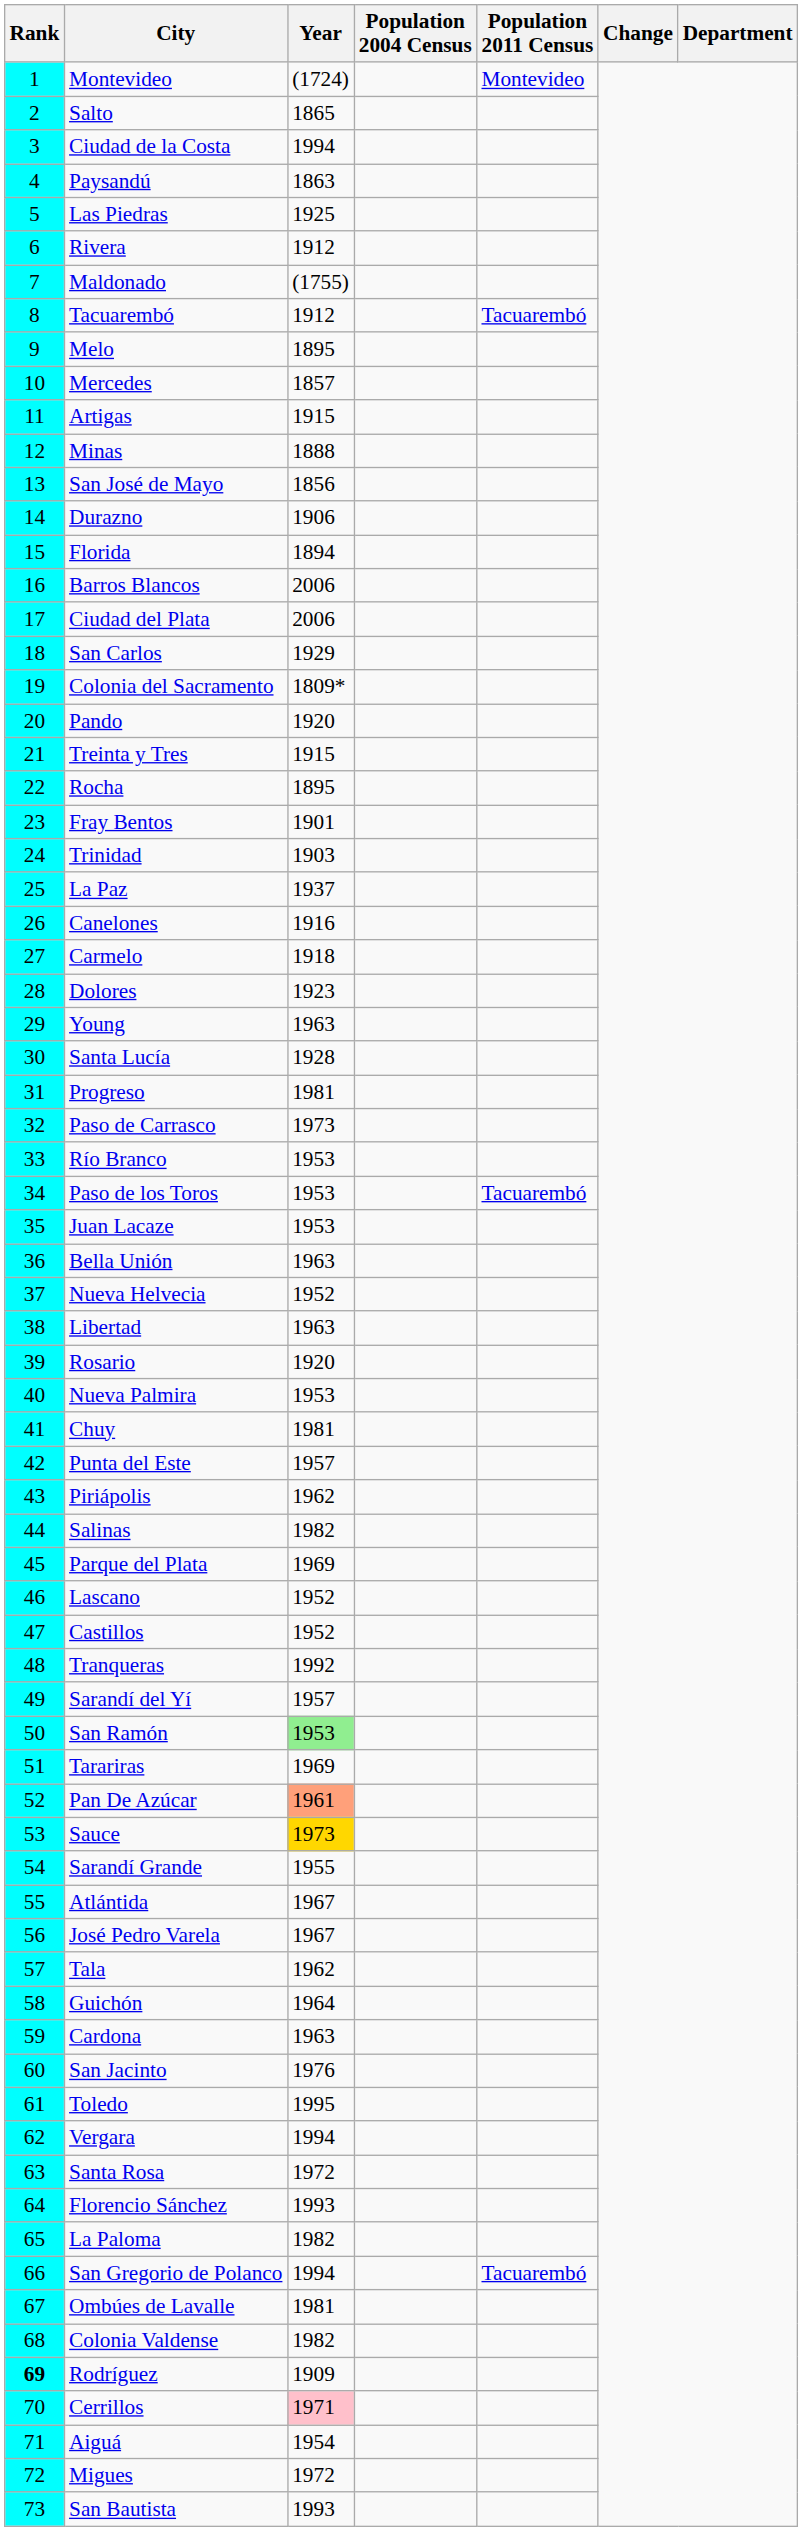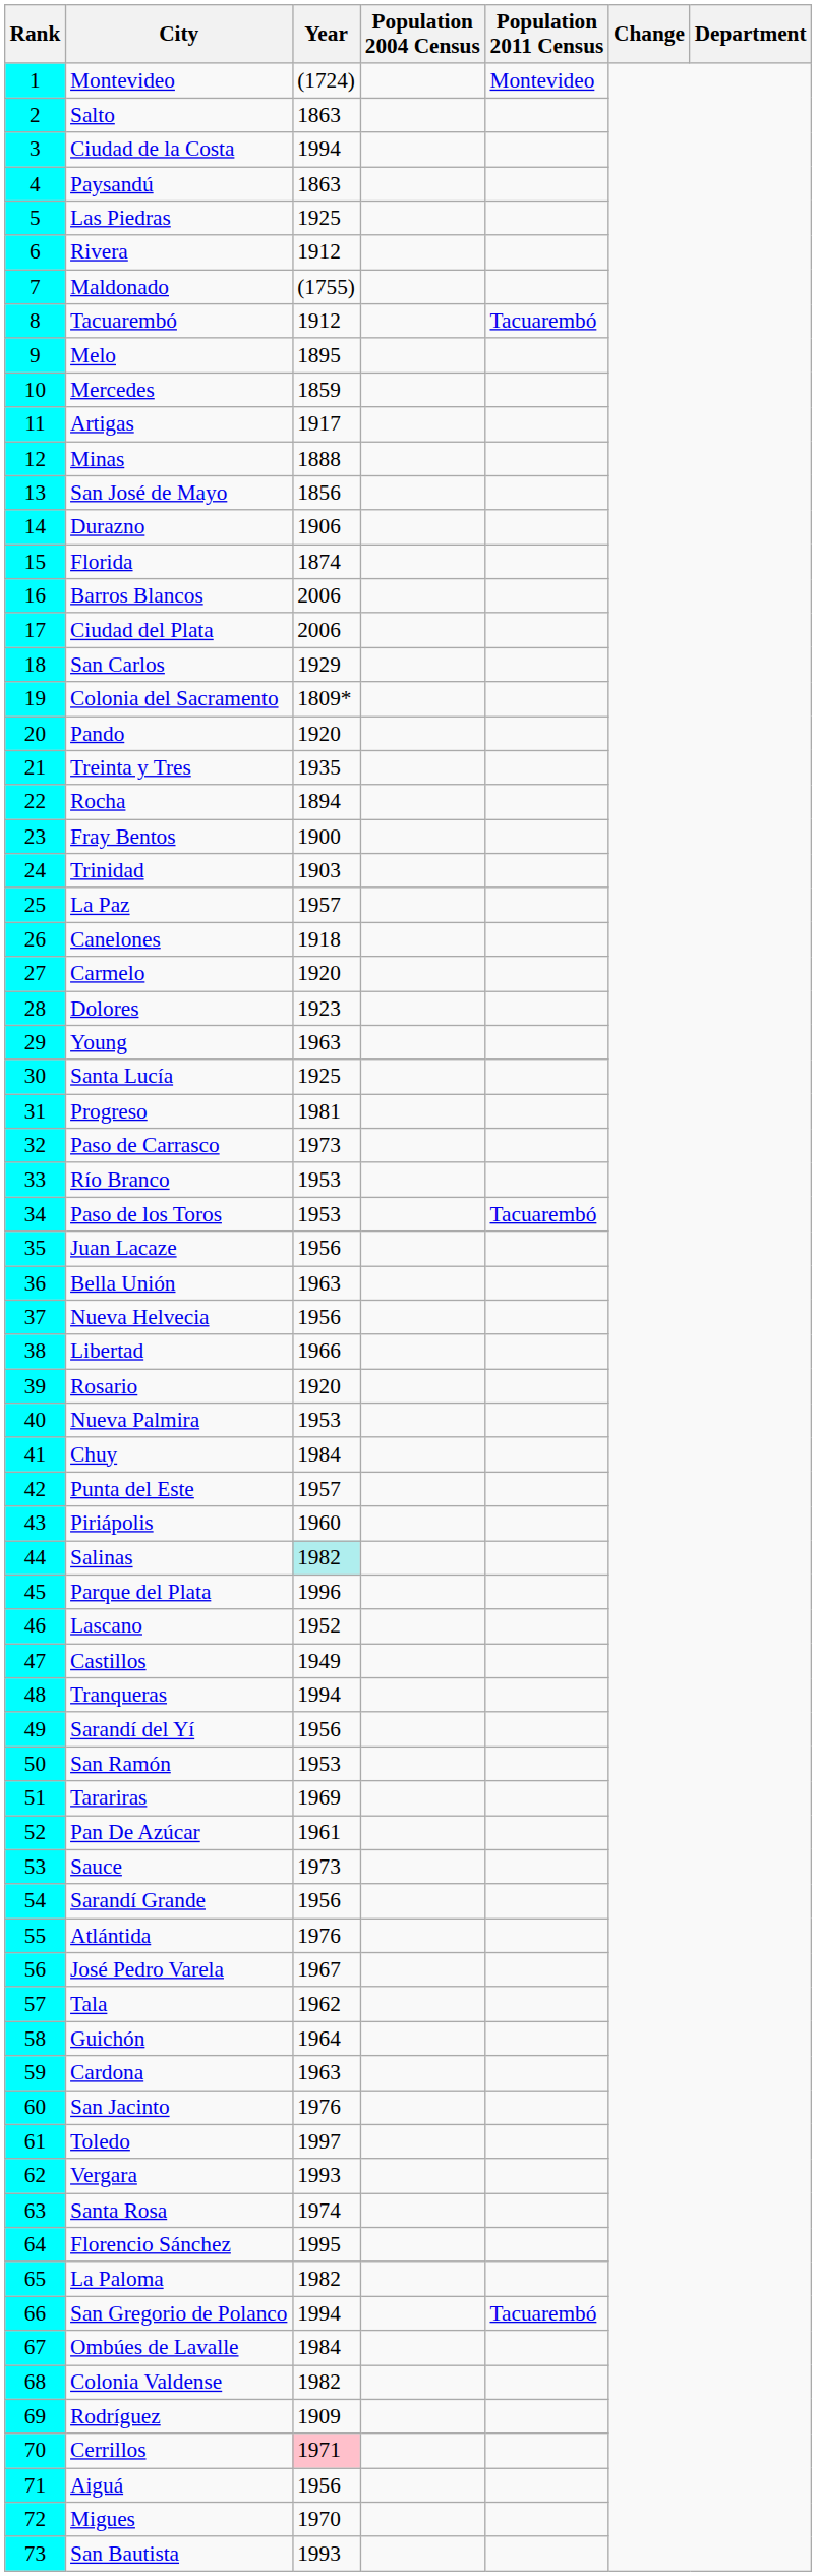 <table class="wikitable sortable">
 <tr>
 <th>Rank</th>
 <th>City</th>
 <th>Year</th>
 <th>Population<br>2004 Census</th>
 <th>Population<br>2011 Census</th>
 <th>Change</th>
 <th>Department</th>
 </tr>
 <tr>
 <td align=center bgcolor="00FFFF">1</td>
 <td><a href='#'>Montevideo</a></td>
 <td>(1724)</td>
 <td></td>
 <td><a href='#'>Montevideo</a></td>
 </tr>
 <tr>
 <td align=center bgcolor="00FFFF">2</td>
 <td><a href='#'>Salto</a></td>
-<td>1865</td>
+<td>1863</td>
 <td></td>
 <td></td>
 </tr>
 <tr>
 <td align=center bgcolor="00FFFF">3</td>
 <td><a href='#'>Ciudad de la Costa</a></td>
 <td>1994</td>
 <td></td>
 <td></td>
 </tr>
 <tr>
 <td align=center bgcolor="00FFFF">4</td>
 <td><a href='#'>Paysandú</a></td>
 <td>1863</td>
 <td></td>
 <td></td>
 </tr>
 <tr>
 <td align=center bgcolor="00FFFF">5</td>
 <td><a href='#'>Las Piedras</a></td>
 <td>1925</td>
 <td></td>
 <td></td>
 </tr>
 <tr>
 <td align=center bgcolor="00FFFF">6</td>
 <td><a href='#'>Rivera</a></td>
 <td>1912</td>
 <td></td>
 <td></td>
 </tr>
 <tr>
 <td align=center bgcolor="00FFFF">7</td>
 <td><a href='#'>Maldonado</a></td>
 <td>(1755)</td>
 <td></td>
 <td></td>
 </tr>
 <tr>
 <td align=center bgcolor="00FFFF">8</td>
 <td><a href='#'>Tacuarembó</a></td>
 <td>1912</td>
 <td></td>
 <td><a href='#'>Tacuarembó</a></td>
 </tr>
 <tr>
 <td align=center bgcolor="00FFFF">9</td>
 <td><a href='#'>Melo</a></td>
 <td>1895</td>
 <td></td>
 <td></td>
 </tr>
 <tr>
 <td align=center bgcolor="00FFFF">10</td>
 <td><a href='#'>Mercedes</a></td>
-<td>1857</td>
+<td>1859</td>
 <td></td>
 <td></td>
 </tr>
 <tr>
 <td align=center bgcolor="00FFFF">11</td>
 <td><a href='#'>Artigas</a></td>
-<td>1915</td>
+<td>1917</td>
 <td></td>
 <td></td>
 </tr>
 <tr>
 <td align=center bgcolor="00FFFF">12</td>
 <td><a href='#'>Minas</a></td>
 <td>1888</td>
 <td></td>
 <td></td>
 </tr>
 <tr>
 <td align=center bgcolor="00FFFF">13</td>
 <td><a href='#'>San José de Mayo</a></td>
 <td>1856</td>
 <td></td>
 <td></td>
 </tr>
 <tr>
 <td align=center bgcolor="00FFFF">14</td>
 <td><a href='#'>Durazno</a></td>
 <td>1906</td>
 <td></td>
 <td></td>
 </tr>
 <tr>
 <td align=center bgcolor="00FFFF">15</td>
 <td><a href='#'>Florida</a></td>
-<td>1894</td>
+<td>1874</td>
 <td></td>
 <td></td>
 </tr>
 <tr>
 <td align=center bgcolor="00FFFF">16</td>
 <td><a href='#'>Barros Blancos</a></td>
 <td>2006</td>
 <td></td>
 <td></td>
 </tr>
 <tr>
 <td align=center bgcolor="00FFFF">17</td>
 <td><a href='#'>Ciudad del Plata</a></td>
 <td>2006</td>
 <td></td>
 <td></td>
 </tr>
 <tr>
 <td align=center bgcolor="00FFFF">18</td>
 <td><a href='#'>San Carlos</a></td>
 <td>1929</td>
 <td></td>
 <td></td>
 </tr>
 <tr>
 <td align=center bgcolor="00FFFF">19</td>
 <td><a href='#'>Colonia del Sacramento</a></td>
 <td>1809*</td>
 <td></td>
 <td></td>
 </tr>
 <tr>
 <td align=center bgcolor="00FFFF">20</td>
 <td><a href='#'>Pando</a></td>
 <td>1920</td>
 <td></td>
 <td></td>
 </tr>
 <tr>
 <td align=center bgcolor="00FFFF">21</td>
 <td><a href='#'>Treinta y Tres</a></td>
-<td>1915</td>
+<td>1935</td>
 <td></td>
 <td></td>
 </tr>
 <tr>
 <td align=center bgcolor="00FFFF">22</td>
 <td><a href='#'>Rocha</a></td>
-<td>1895</td>
+<td>1894</td>
 <td></td>
 <td></td>
 </tr>
 <tr>
 <td align=center bgcolor="00FFFF">23</td>
 <td><a href='#'>Fray Bentos</a></td>
-<td>1901</td>
+<td>1900</td>
 <td></td>
 <td></td>
 </tr>
 <tr>
 <td align=center bgcolor="00FFFF">24</td>
 <td><a href='#'>Trinidad</a></td>
 <td>1903</td>
 <td></td>
 <td></td>
 </tr>
 <tr>
 <td align=center bgcolor="00FFFF">25</td>
 <td><a href='#'>La Paz</a></td>
-<td>1937</td>
+<td>1957</td>
 <td></td>
 <td></td>
 </tr>
 <tr>
 <td align=center bgcolor="00FFFF">26</td>
 <td><a href='#'>Canelones</a></td>
-<td>1916</td>
+<td>1918</td>
 <td></td>
 <td></td>
 </tr>
 <tr>
 <td align=center bgcolor="00FFFF">27</td>
 <td><a href='#'>Carmelo</a></td>
-<td>1918</td>
+<td>1920</td>
 <td></td>
 <td></td>
 </tr>
 <tr>
 <td align=center bgcolor="00FFFF">28</td>
 <td><a href='#'>Dolores</a></td>
 <td>1923</td>
 <td></td>
 <td></td>
 </tr>
 <tr>
 <td align=center bgcolor="00FFFF">29</td>
 <td><a href='#'>Young</a></td>
 <td>1963</td>
 <td></td>
 <td></td>
 </tr>
 <tr>
 <td align=center bgcolor="00FFFF">30</td>
 <td><a href='#'>Santa Lucía</a></td>
-<td>1928</td>
+<td>1925</td>
 <td></td>
 <td></td>
 </tr>
 <tr>
 <td align=center bgcolor="00FFFF">31</td>
 <td><a href='#'>Progreso</a></td>
 <td>1981</td>
 <td></td>
 <td></td>
 </tr>
 <tr>
 <td align=center bgcolor="00FFFF">32</td>
 <td><a href='#'>Paso de Carrasco</a></td>
 <td>1973</td>
 <td></td>
 <td></td>
 </tr>
 <tr>
 <td align=center bgcolor="00FFFF">33</td>
 <td><a href='#'>Río Branco</a></td>
 <td>1953</td>
 <td></td>
 <td></td>
 </tr>
 <tr>
 <td align=center bgcolor="00FFFF">34</td>
 <td><a href='#'>Paso de los Toros</a></td>
 <td>1953</td>
 <td></td>
 <td><a href='#'>Tacuarembó</a></td>
 </tr>
 <tr>
 <td align=center bgcolor="00FFFF">35</td>
 <td><a href='#'>Juan Lacaze</a></td>
-<td>1953</td>
+<td>1956</td>
 <td></td>
 <td></td>
 </tr>
 <tr>
 <td align=center bgcolor="00FFFF">36</td>
 <td><a href='#'>Bella Unión</a></td>
 <td>1963</td>
 <td></td>
 <td></td>
 </tr>
 <tr>
 <td align=center bgcolor="00FFFF">37</td>
 <td><a href='#'>Nueva Helvecia</a></td>
-<td>1952</td>
+<td>1956</td>
 <td></td>
 <td></td>
 </tr>
 <tr>
 <td align=center bgcolor="00FFFF">38</td>
 <td><a href='#'>Libertad</a></td>
-<td>1963</td>
+<td>1966</td>
 <td></td>
 <td></td>
 </tr>
 <tr>
 <td align=center bgcolor="00FFFF">39</td>
 <td><a href='#'>Rosario</a></td>
 <td>1920</td>
 <td></td>
 <td></td>
 </tr>
 <tr>
 <td align=center bgcolor="00FFFF">40</td>
 <td><a href='#'>Nueva Palmira</a></td>
 <td>1953</td>
 <td></td>
 <td></td>
 </tr>
 <tr>
 <td align=center bgcolor="00FFFF">41</td>
 <td><a href='#'>Chuy</a></td>
-<td>1981</td>
+<td>1984</td>
 <td></td>
 <td></td>
 </tr>
 <tr>
 <td align=center bgcolor="00FFFF">42</td>
 <td><a href='#'>Punta del Este</a></td>
 <td>1957</td>
 <td></td>
 <td></td>
 </tr>
 <tr>
 <td align=center bgcolor="00FFFF">43</td>
 <td><a href='#'>Piriápolis</a></td>
-<td>1962</td>
+<td>1960</td>
 <td></td>
 <td></td>
 </tr>
 <tr>
 <td align=center bgcolor="00FFFF">44</td>
 <td><a href='#'>Salinas</a></td>
-<td>1982</td>
+<td style="background: paleturquoise;">1982</td>
 <td></td>
 <td></td>
 </tr>
 <tr>
 <td align=center bgcolor="00FFFF">45</td>
 <td><a href='#'>Parque del Plata</a></td>
-<td>1969</td>
+<td>1996</td>
 <td></td>
 <td></td>
 </tr>
 <tr>
 <td align=center bgcolor="00FFFF">46</td>
 <td><a href='#'>Lascano</a></td>
 <td>1952</td>
 <td></td>
 <td></td>
 </tr>
 <tr>
 <td align=center bgcolor="00FFFF">47</td>
 <td><a href='#'>Castillos</a></td>
-<td>1952</td>
+<td>1949</td>
 <td></td>
 <td></td>
 </tr>
 <tr>
 <td align=center bgcolor="00FFFF">48</td>
 <td><a href='#'>Tranqueras</a></td>
-<td>1992</td>
+<td>1994</td>
 <td></td>
 <td></td>
 </tr>
 <tr>
 <td align=center bgcolor="00FFFF">49</td>
 <td><a href='#'>Sarandí del Yí</a></td>
-<td>1957</td>
+<td>1956</td>
 <td></td>
 <td></td>
 </tr>
 <tr>
 <td align=center bgcolor="00FFFF">50</td>
 <td><a href='#'>San Ramón</a></td>
-<td style="background: lightgreen;">1953</td>
+<td>1953</td>
 <td></td>
 <td></td>
 </tr>
 <tr>
 <td align=center bgcolor="00FFFF">51</td>
 <td><a href='#'>Tarariras</a></td>
 <td>1969</td>
 <td></td>
 <td></td>
 </tr>
 <tr>
 <td align=center bgcolor="00FFFF">52</td>
 <td><a href='#'>Pan De Azúcar</a></td>
-<td style="background: lightsalmon;">1961</td>
+<td>1961</td>
 <td></td>
 <td></td>
 </tr>
 <tr>
 <td align=center bgcolor="00FFFF">53</td>
 <td><a href='#'>Sauce</a></td>
-<td style="background: gold;">1973</td>
+<td>1973</td>
 <td></td>
 <td></td>
 </tr>
 <tr>
 <td align=center bgcolor="00FFFF">54</td>
 <td><a href='#'>Sarandí Grande</a></td>
-<td>1955</td>
+<td>1956</td>
 <td></td>
 <td></td>
 </tr>
 <tr>
 <td align=center bgcolor="00FFFF">55</td>
 <td><a href='#'>Atlántida</a></td>
-<td>1967</td>
+<td>1976</td>
 <td></td>
 <td></td>
 </tr>
 <tr>
 <td align=center bgcolor="00FFFF">56</td>
 <td><a href='#'>José Pedro Varela</a></td>
 <td>1967</td>
 <td></td>
 <td></td>
 </tr>
 <tr>
 <td align=center bgcolor="00FFFF">57</td>
 <td><a href='#'>Tala</a></td>
 <td>1962</td>
 <td></td>
 <td></td>
 </tr>
 <tr>
 <td align=center bgcolor="00FFFF">58</td>
 <td><a href='#'>Guichón</a></td>
 <td>1964</td>
 <td></td>
 <td></td>
 </tr>
 <tr>
 <td align=center bgcolor="00FFFF">59</td>
 <td><a href='#'>Cardona</a></td>
 <td>1963</td>
 <td></td>
 <td></td>
 </tr>
 <tr>
 <td align=center bgcolor="00FFFF">60</td>
 <td><a href='#'>San Jacinto</a></td>
 <td>1976</td>
 <td></td>
 <td></td>
 </tr>
 <tr>
 <td align=center bgcolor="00FFFF">61</td>
 <td><a href='#'>Toledo</a></td>
-<td>1995</td>
+<td>1997</td>
 <td></td>
 <td></td>
 </tr>
 <tr>
 <td align=center bgcolor="00FFFF">62</td>
 <td><a href='#'>Vergara</a></td>
-<td>1994</td>
+<td>1993</td>
 <td></td>
 <td></td>
 </tr>
 <tr>
 <td align=center bgcolor="00FFFF">63</td>
 <td><a href='#'>Santa Rosa</a></td>
-<td>1972</td>
+<td>1974</td>
 <td></td>
 <td></td>
 </tr>
 <tr>
 <td align=center bgcolor="00FFFF">64</td>
 <td><a href='#'>Florencio Sánchez</a></td>
-<td>1993</td>
+<td>1995</td>
 <td></td>
 <td></td>
 </tr>
 <tr>
 <td align=center bgcolor="00FFFF">65</td>
 <td><a href='#'>La Paloma</a></td>
 <td>1982</td>
 <td></td>
 <td></td>
 </tr>
 <tr>
 <td align=center bgcolor="00FFFF">66</td>
 <td><a href='#'>San Gregorio de Polanco</a></td>
 <td>1994</td>
 <td></td>
 <td><a href='#'>Tacuarembó</a></td>
 </tr>
 <tr>
 <td align=center bgcolor="00FFFF">67</td>
 <td><a href='#'>Ombúes de Lavalle</a></td>
-<td>1981</td>
+<td>1984</td>
 <td></td>
 <td></td>
 </tr>
 <tr>
 <td align=center bgcolor="00FFFF">68</td>
 <td><a href='#'>Colonia Valdense</a></td>
 <td>1982</td>
 <td></td>
 <td></td>
 </tr>
 <tr>
-<td align=center bgcolor="00FFFF"><strong>69</strong></td>
+<td align=center bgcolor="00FFFF">69</td>
 <td><a href='#'>Rodríguez</a></td>
 <td>1909</td>
 <td></td>
 <td></td>
 </tr>
 <tr>
 <td align=center bgcolor="00FFFF">70</td>
 <td><a href='#'>Cerrillos</a></td>
 <td style="background: pink;">1971</td>
 <td></td>
 <td></td>
 </tr>
 <tr>
 <td align=center bgcolor="00FFFF">71</td>
 <td><a href='#'>Aiguá</a></td>
-<td>1954</td>
+<td>1956</td>
 <td></td>
 <td></td>
 </tr>
 <tr>
 <td align=center bgcolor="00FFFF">72</td>
 <td><a href='#'>Migues</a></td>
-<td>1972</td>
+<td>1970</td>
 <td></td>
 <td></td>
 </tr>
 <tr>
 <td align=center bgcolor="00FFFF">73</td>
 <td><a href='#'>San Bautista</a></td>
 <td>1993</td>
 <td></td>
 <td></td>
 </tr>
 </table>
